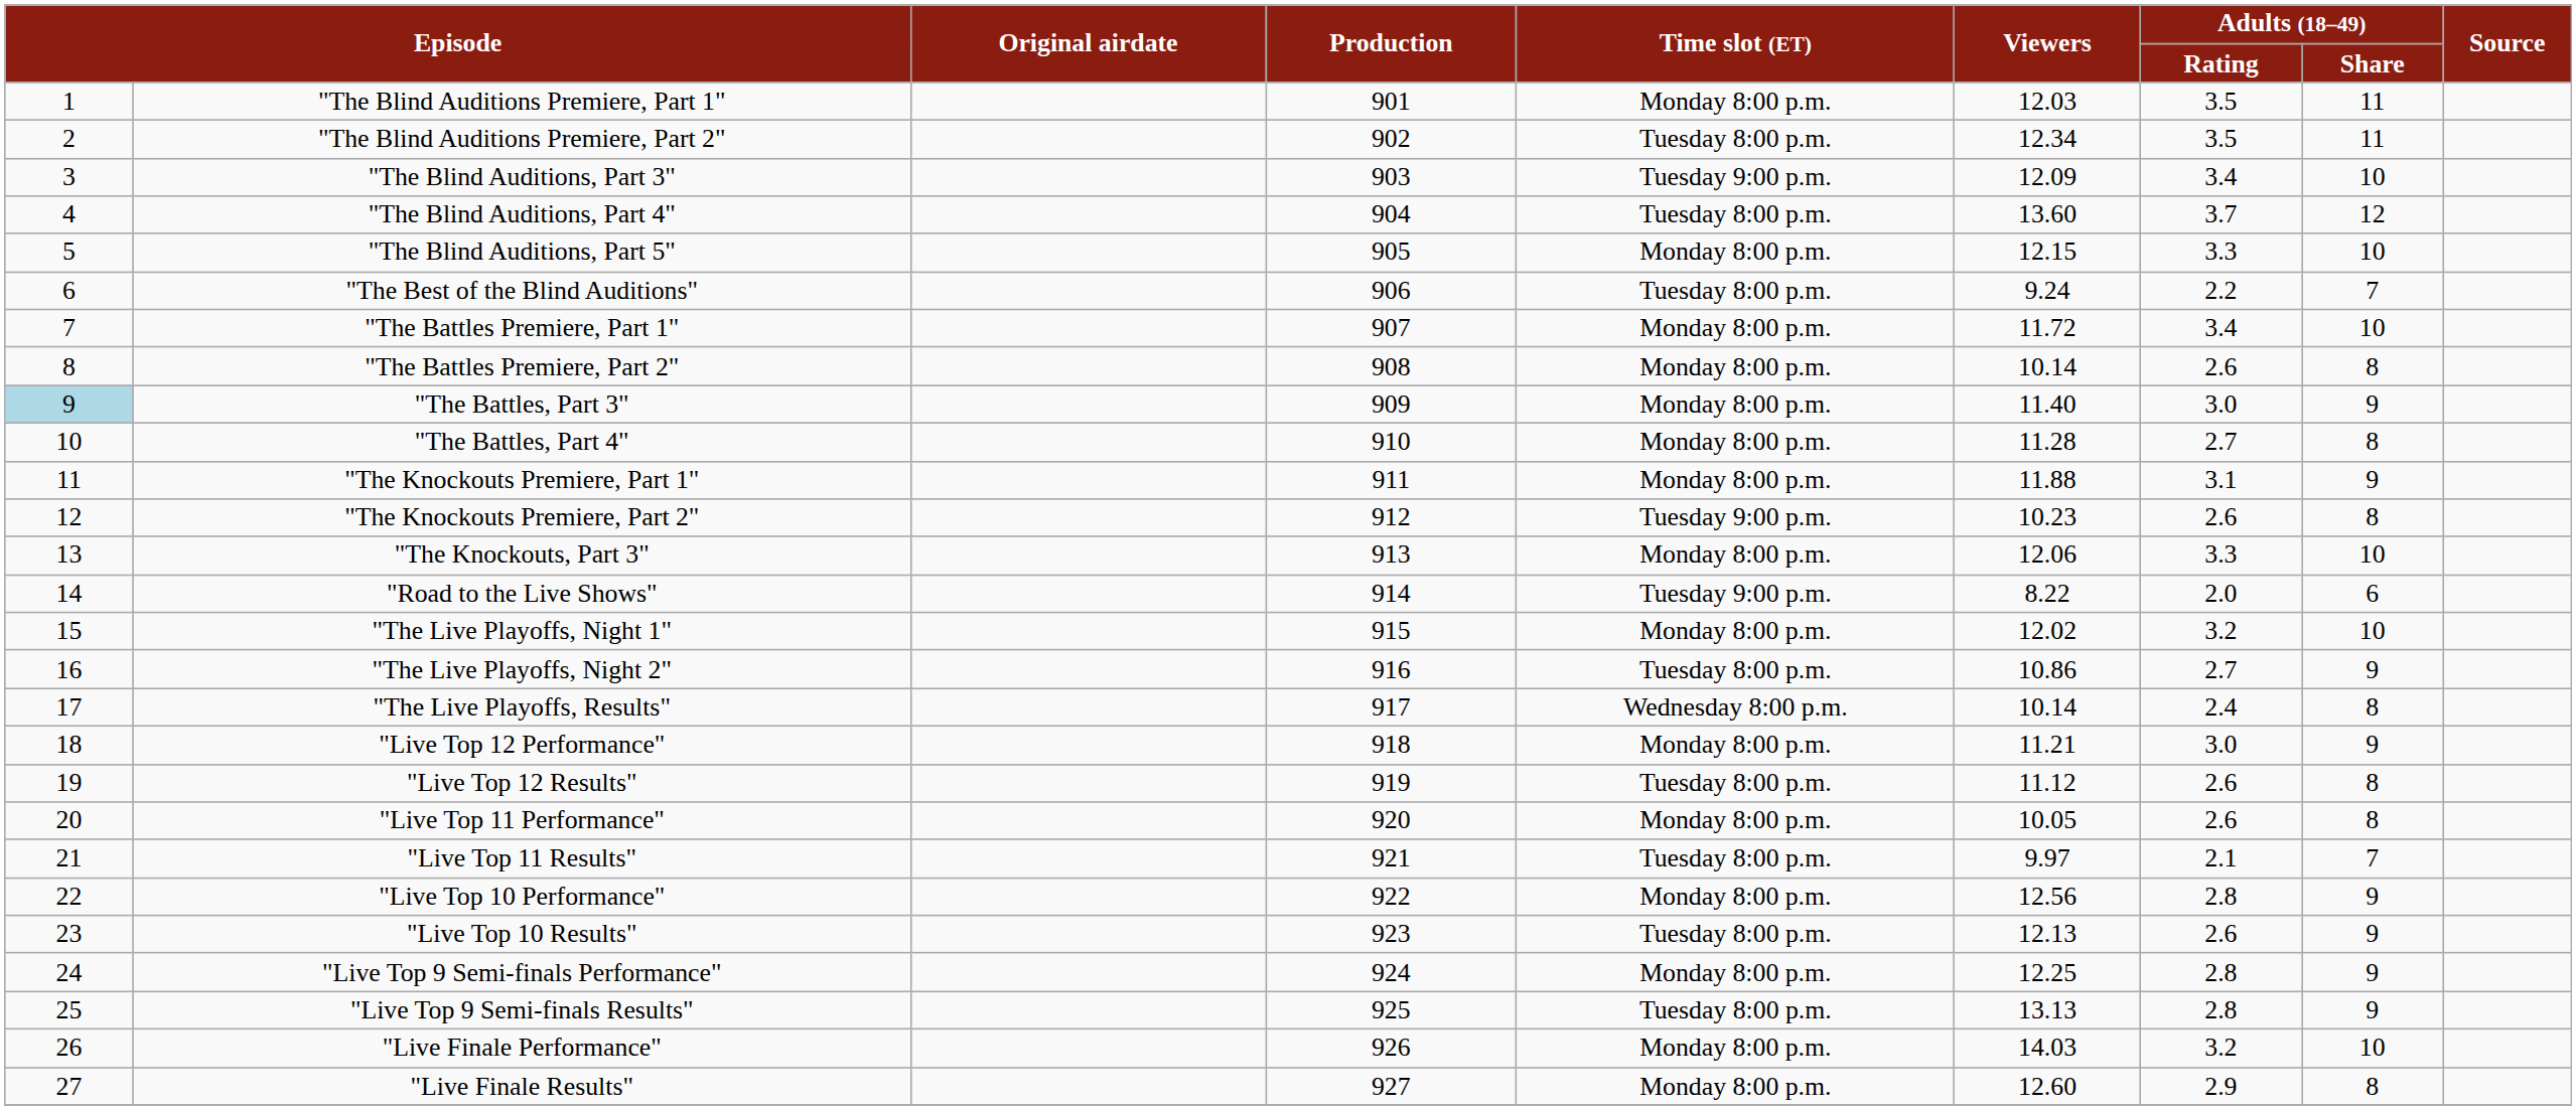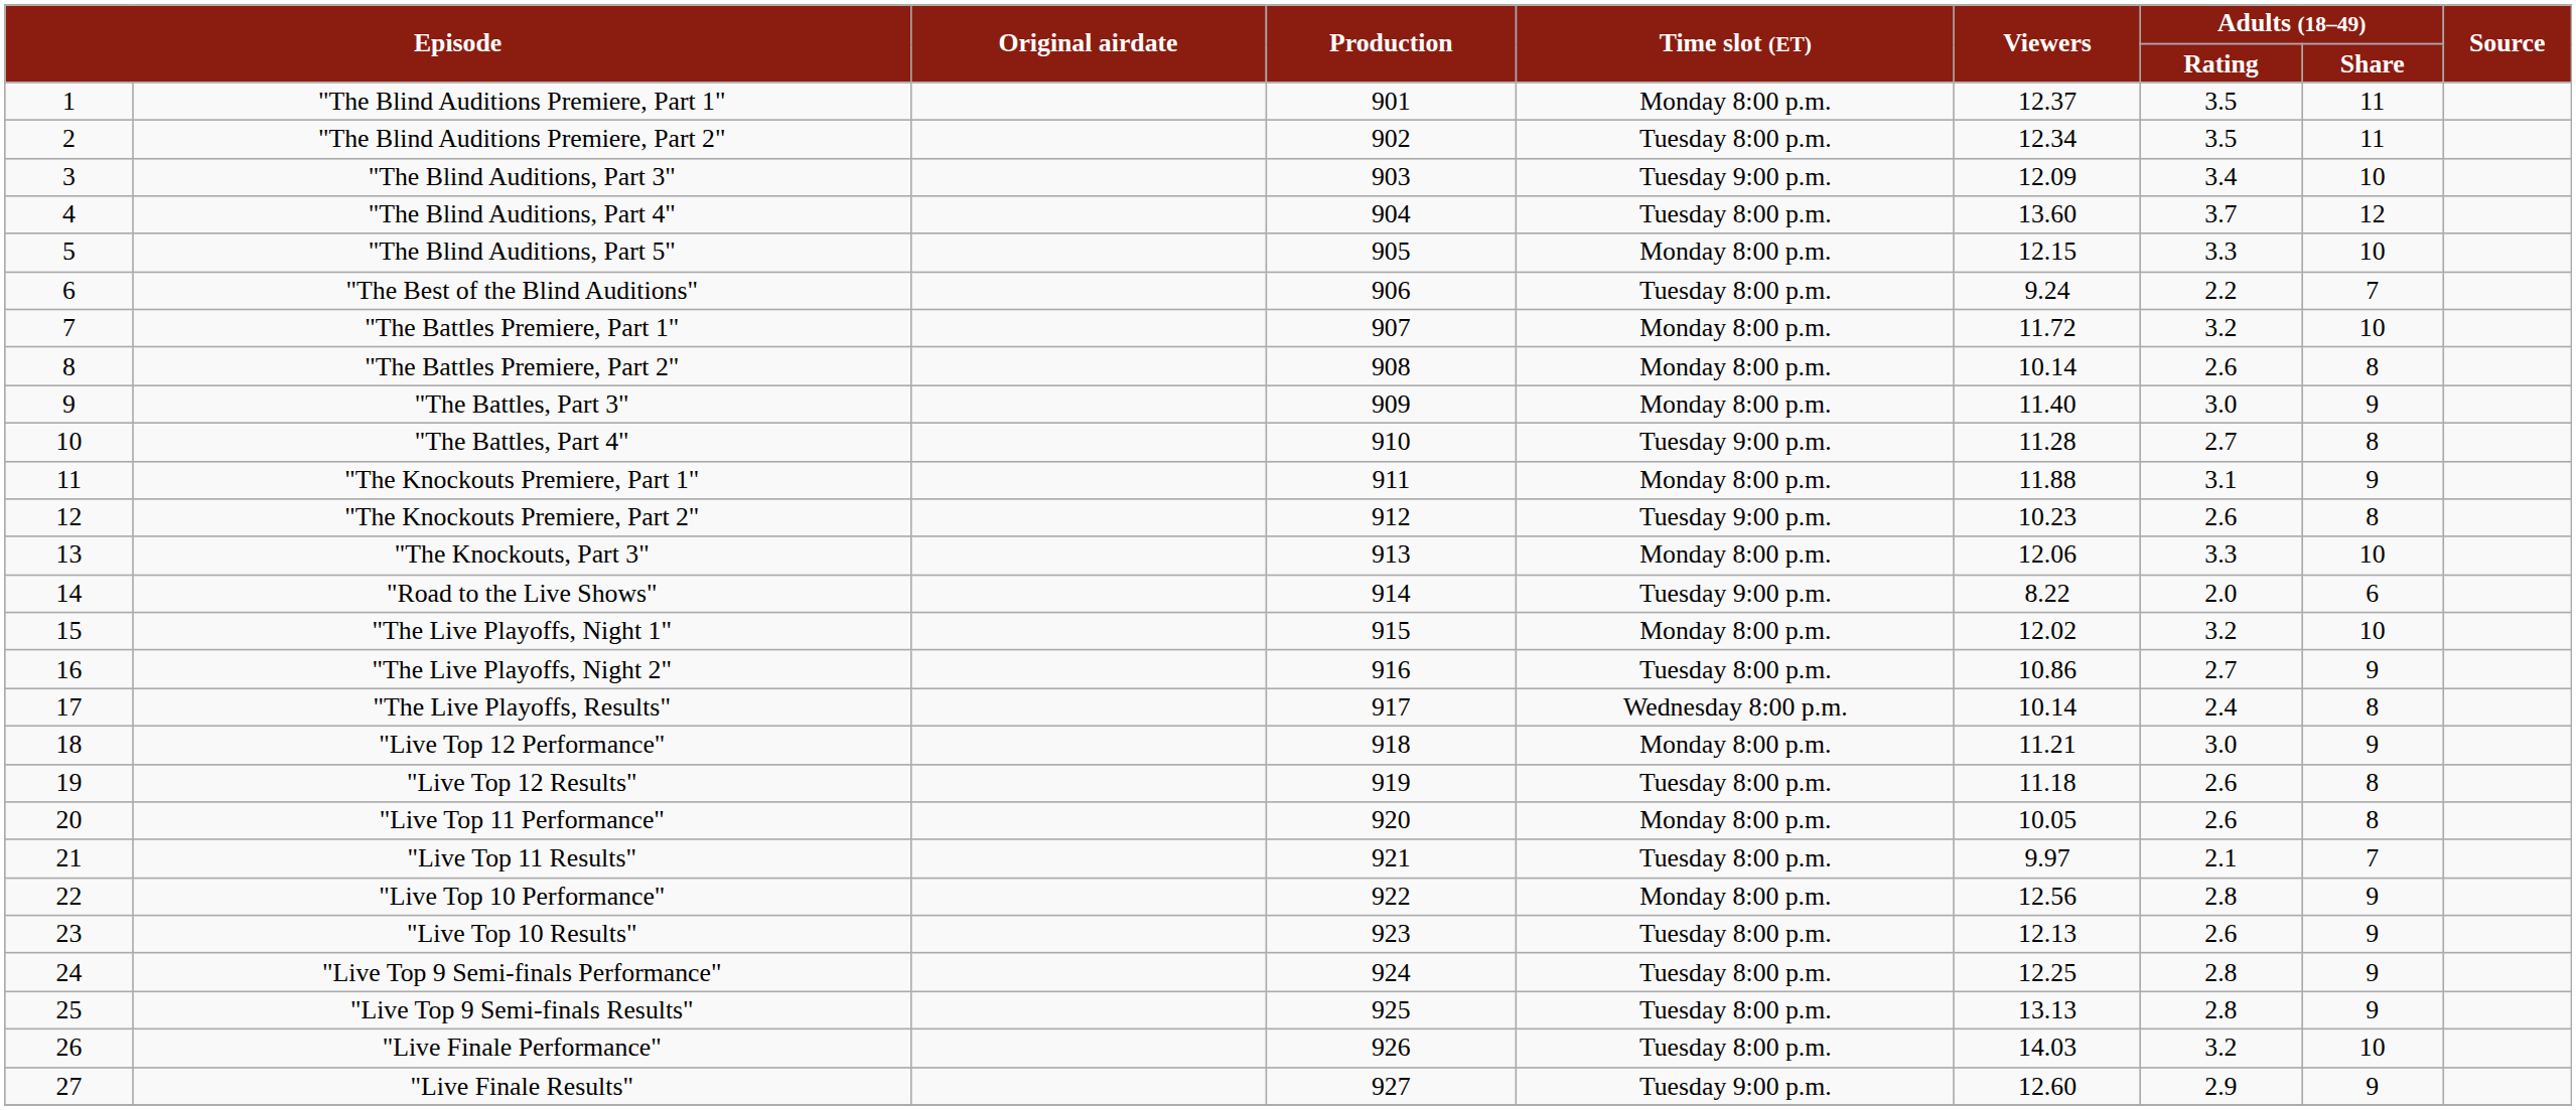 <table class="wikitable" style="text-align:center; line-height:16px; width:100%;">
 <tr>
 <th style="background:#8b1c10; color:white;" rowspan="2" colspan="2">Episode</th>
 <th style="background:#8b1c10; color:white;" rowspan="2">Original airdate</th>
 <th style="background:#8b1c10; color:white;" rowspan="2">Production</th>
 <th style="background:#8b1c10; color:white;" rowspan="2">Time slot <small>(ET)</small></th>
 <th style="background:#8b1c10; color:white;" rowspan="2">Viewers<br><small></small></th>
 <th style="background:#8b1c10; color:white;" colspan="2">Adults <small>(18–49)</small></th>
 <th rowspan="2" style="background:#8b1c10; color:white; width:05%;">Source</th>
 </tr>
 <tr>
 <th style="background:#8b1c10; color:white;">Rating</th>
 <th style="background:#8b1c10; color:white;">Share</th>
 </tr>
 <tr>
 <td style="width:05%;">1</td>
 <td>"The Blind Auditions Premiere, Part 1"</td>
 <td></td>
 <td>901</td>
 <td>Monday 8:00 p.m.</td>
-<td>12.03</td>
+<td>12.37</td>
 <td>3.5</td>
 <td>11</td>
 <td></td>
 </tr>
 <tr>
 <td style="width:05%;">2</td>
 <td>"The Blind Auditions Premiere, Part 2"</td>
 <td></td>
 <td>902</td>
 <td>Tuesday 8:00 p.m.</td>
 <td>12.34</td>
 <td>3.5</td>
 <td>11</td>
 <td></td>
 </tr>
 <tr>
 <td>3</td>
 <td>"The Blind Auditions, Part 3"</td>
 <td></td>
 <td>903</td>
 <td>Tuesday 9:00 p.m.</td>
 <td>12.09</td>
 <td>3.4</td>
 <td>10</td>
 <td></td>
 </tr>
 <tr>
 <td>4</td>
 <td>"The Blind Auditions, Part 4"</td>
 <td></td>
 <td>904</td>
 <td>Tuesday 8:00 p.m.</td>
 <td>13.60</td>
 <td>3.7</td>
 <td>12</td>
 <td></td>
 </tr>
 <tr>
 <td>5</td>
 <td>"The Blind Auditions, Part 5"</td>
 <td></td>
 <td>905</td>
 <td>Monday 8:00 p.m.</td>
 <td>12.15</td>
 <td>3.3</td>
 <td>10</td>
 <td></td>
 </tr>
 <tr>
 <td>6</td>
 <td>"The Best of the Blind Auditions"</td>
 <td></td>
 <td>906</td>
 <td>Tuesday 8:00 p.m.</td>
 <td>9.24</td>
 <td>2.2</td>
 <td>7</td>
 <td></td>
 </tr>
 <tr>
 <td>7</td>
 <td>"The Battles Premiere, Part 1"</td>
 <td></td>
 <td>907</td>
 <td>Monday 8:00 p.m.</td>
 <td>11.72</td>
-<td>3.4</td>
+<td>3.2</td>
 <td>10</td>
 <td></td>
 </tr>
 <tr>
 <td>8</td>
 <td>"The Battles Premiere, Part 2"</td>
 <td></td>
 <td>908</td>
 <td>Monday 8:00 p.m.</td>
 <td>10.14</td>
 <td>2.6</td>
 <td>8</td>
 <td></td>
 </tr>
 <tr>
-<td style="background: lightblue;">9</td>
+<td>9</td>
 <td>"The Battles, Part 3"</td>
 <td></td>
 <td>909</td>
 <td>Monday 8:00 p.m.</td>
 <td>11.40</td>
 <td>3.0</td>
 <td>9</td>
 <td></td>
 </tr>
 <tr>
 <td>10</td>
 <td>"The Battles, Part 4"</td>
 <td></td>
 <td>910</td>
-<td>Monday 8:00 p.m.</td>
+<td>Tuesday 9:00 p.m.</td>
 <td>11.28</td>
 <td>2.7</td>
 <td>8</td>
 <td></td>
 </tr>
 <tr>
 <td>11</td>
 <td>"The Knockouts Premiere, Part 1"</td>
 <td></td>
 <td>911</td>
 <td>Monday 8:00 p.m.</td>
 <td>11.88</td>
 <td>3.1</td>
 <td>9</td>
 <td></td>
 </tr>
 <tr>
 <td>12</td>
 <td>"The Knockouts Premiere, Part 2"</td>
 <td></td>
 <td>912</td>
 <td>Tuesday 9:00 p.m.</td>
 <td>10.23</td>
 <td>2.6</td>
 <td>8</td>
 <td></td>
 </tr>
 <tr>
 <td>13</td>
 <td>"The Knockouts, Part 3"</td>
 <td></td>
 <td>913</td>
 <td>Monday 8:00 p.m.</td>
 <td>12.06</td>
 <td>3.3</td>
 <td>10</td>
 <td></td>
 </tr>
 <tr>
 <td>14</td>
 <td>"Road to the Live Shows"</td>
 <td></td>
 <td>914</td>
 <td>Tuesday 9:00 p.m.</td>
 <td>8.22</td>
 <td>2.0</td>
 <td>6</td>
 <td></td>
 </tr>
 <tr>
 <td>15</td>
 <td>"The Live Playoffs, Night 1"</td>
 <td></td>
 <td>915</td>
 <td>Monday 8:00 p.m.</td>
 <td>12.02</td>
 <td>3.2</td>
 <td>10</td>
 <td></td>
 </tr>
 <tr>
 <td>16</td>
 <td>"The Live Playoffs, Night 2"</td>
 <td></td>
 <td>916</td>
 <td>Tuesday 8:00 p.m.</td>
 <td>10.86</td>
 <td>2.7</td>
 <td>9</td>
 <td></td>
 </tr>
 <tr>
 <td>17</td>
 <td>"The Live Playoffs, Results"</td>
 <td></td>
 <td>917</td>
 <td>Wednesday 8:00 p.m.</td>
 <td>10.14</td>
 <td>2.4</td>
 <td>8</td>
 <td></td>
 </tr>
 <tr>
 <td>18</td>
 <td>"Live Top 12 Performance"</td>
 <td></td>
 <td>918</td>
 <td>Monday 8:00 p.m.</td>
 <td>11.21</td>
 <td>3.0</td>
 <td>9</td>
 <td></td>
 </tr>
 <tr>
 <td>19</td>
 <td>"Live Top 12 Results"</td>
 <td></td>
 <td>919</td>
 <td>Tuesday 8:00 p.m.</td>
-<td>11.12</td>
+<td>11.18</td>
 <td>2.6</td>
 <td>8</td>
 <td></td>
 </tr>
 <tr>
 <td>20</td>
 <td>"Live Top 11 Performance"</td>
 <td></td>
 <td>920</td>
 <td>Monday 8:00 p.m.</td>
 <td>10.05</td>
 <td>2.6</td>
 <td>8</td>
 <td></td>
 </tr>
 <tr>
 <td>21</td>
 <td>"Live Top 11 Results"</td>
 <td></td>
 <td>921</td>
 <td>Tuesday 8:00 p.m.</td>
 <td>9.97</td>
 <td>2.1</td>
 <td>7</td>
 <td></td>
 </tr>
 <tr>
 <td>22</td>
 <td>"Live Top 10 Performance"</td>
 <td></td>
 <td>922</td>
 <td>Monday 8:00 p.m.</td>
 <td>12.56</td>
 <td>2.8</td>
 <td>9</td>
 <td></td>
 </tr>
 <tr>
 <td>23</td>
 <td>"Live Top 10 Results"</td>
 <td></td>
 <td>923</td>
 <td>Tuesday 8:00 p.m.</td>
 <td>12.13</td>
 <td>2.6</td>
 <td>9</td>
 <td></td>
 </tr>
 <tr>
 <td>24</td>
 <td>"Live Top 9 Semi-finals Performance"</td>
 <td></td>
 <td>924</td>
-<td>Monday 8:00 p.m.</td>
+<td>Tuesday 8:00 p.m.</td>
 <td>12.25</td>
 <td>2.8</td>
 <td>9</td>
 <td></td>
 </tr>
 <tr>
 <td>25</td>
 <td>"Live Top 9 Semi-finals Results"</td>
 <td></td>
 <td>925</td>
 <td>Tuesday 8:00 p.m.</td>
 <td>13.13</td>
 <td>2.8</td>
 <td>9</td>
 <td></td>
 </tr>
 <tr>
 <td>26</td>
 <td>"Live Finale Performance"</td>
 <td></td>
 <td>926</td>
-<td>Monday 8:00 p.m.</td>
+<td>Tuesday 8:00 p.m.</td>
 <td>14.03</td>
 <td>3.2</td>
 <td>10</td>
 <td></td>
 </tr>
 <tr>
 <td>27</td>
 <td>"Live Finale Results"</td>
 <td></td>
 <td>927</td>
-<td>Monday 8:00 p.m.</td>
+<td>Tuesday 9:00 p.m.</td>
 <td>12.60</td>
 <td>2.9</td>
-<td>8</td>
+<td>9</td>
 <td></td>
 </tr>
 <tr>
 </tr>
 </table>
